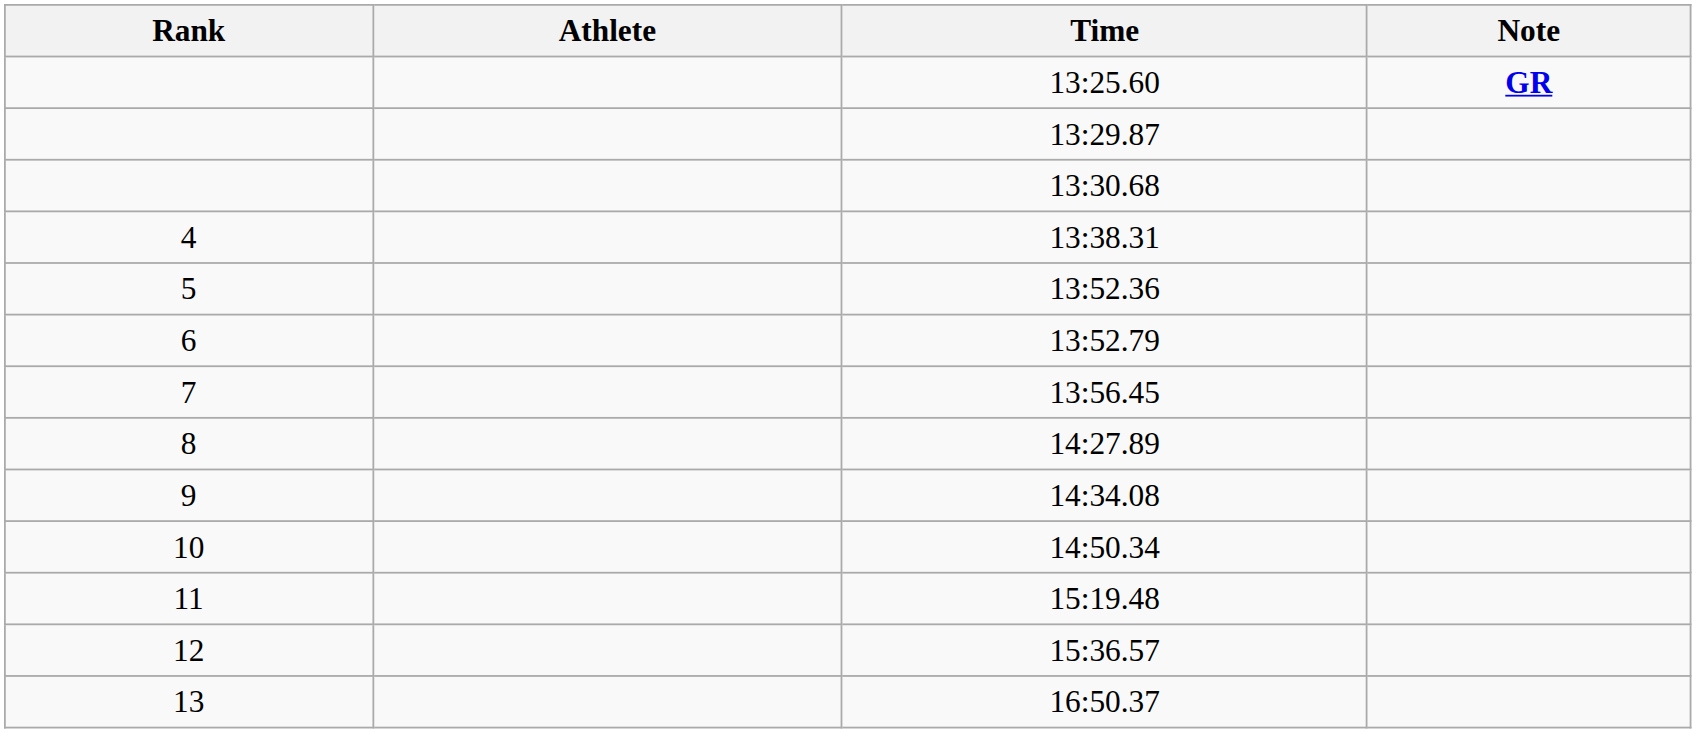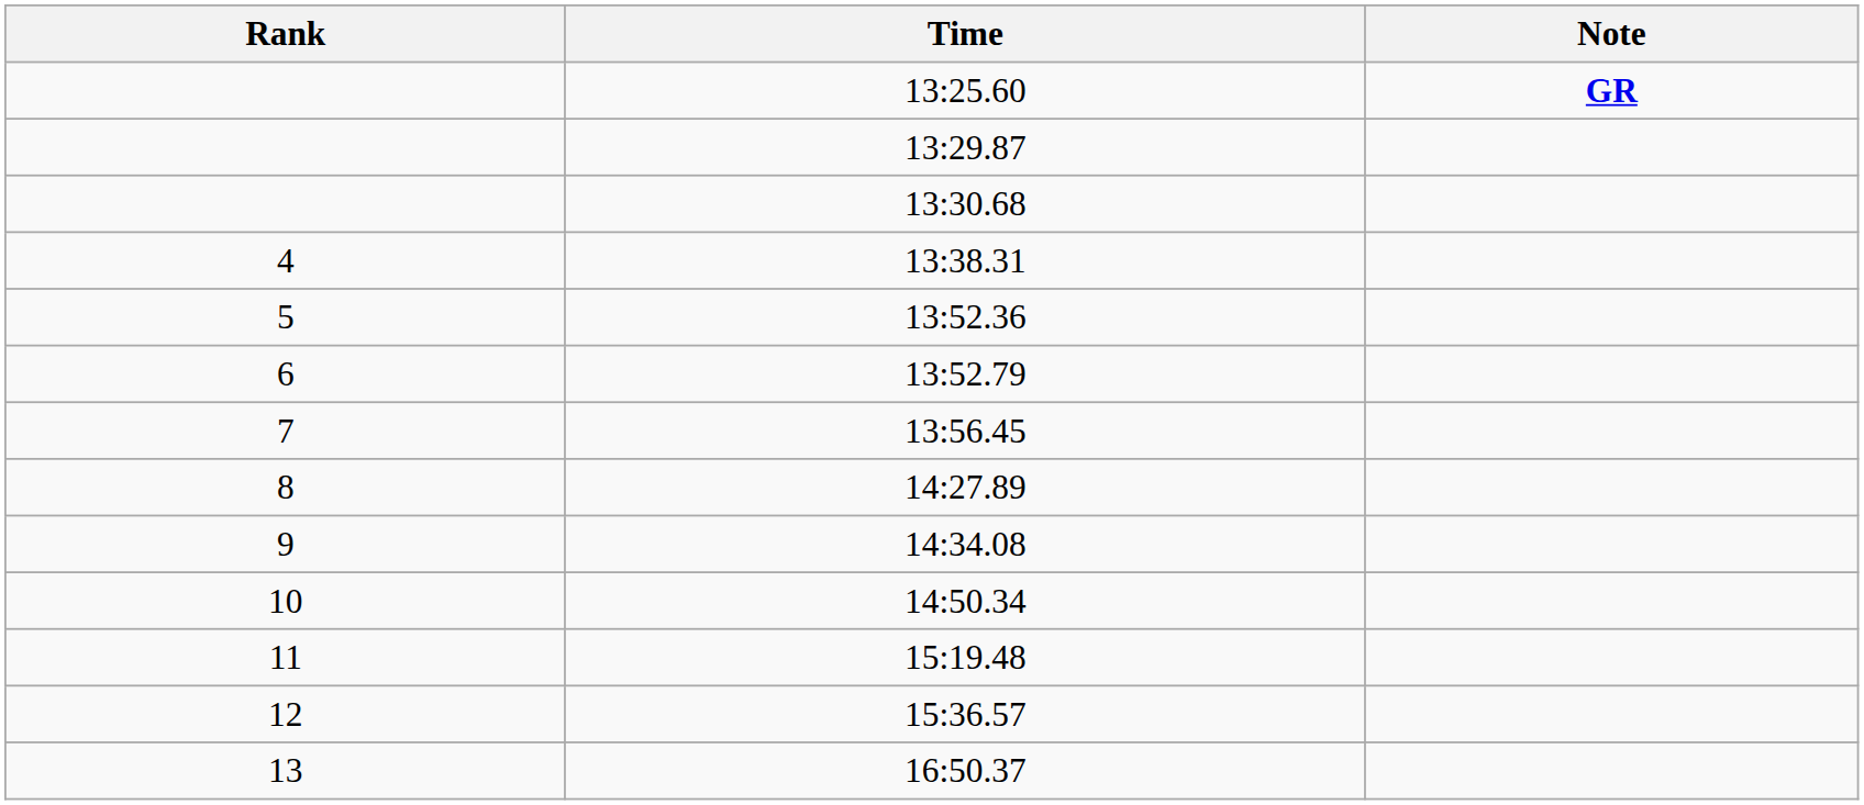 <table class="wikitable" style=" text-align:center; font-size:110%;" width="75%">
 <tr>
 <th>Rank</th>
-<th>Athlete</th>
 <th>Time</th>
 <th>Note</th>
 </tr>
 <tr>
 <td></td>
-<td align=left></td>
 <td>13:25.60</td>
 <td><strong><a href='#'>GR</a></strong></td>
 </tr>
 <tr>
 <td></td>
-<td align=left></td>
 <td>13:29.87</td>
 <td></td>
 </tr>
 <tr>
 <td></td>
-<td align=left></td>
 <td>13:30.68</td>
 <td></td>
 </tr>
 <tr>
 <td>4</td>
-<td align=left></td>
 <td>13:38.31</td>
 <td></td>
 </tr>
 <tr>
 <td>5</td>
-<td align=left></td>
 <td>13:52.36</td>
 <td></td>
 </tr>
 <tr>
 <td>6</td>
-<td align=left></td>
 <td>13:52.79</td>
 <td></td>
 </tr>
 <tr>
 <td>7</td>
-<td align=left></td>
 <td>13:56.45</td>
 <td></td>
 </tr>
 <tr>
 <td>8</td>
-<td align=left></td>
 <td>14:27.89</td>
 <td></td>
 </tr>
 <tr>
 <td>9</td>
-<td align=left></td>
 <td>14:34.08</td>
 <td></td>
 </tr>
 <tr>
 <td>10</td>
-<td align=left></td>
 <td>14:50.34</td>
 <td></td>
 </tr>
 <tr>
 <td>11</td>
-<td align=left></td>
 <td>15:19.48</td>
 <td></td>
 </tr>
 <tr>
 <td>12</td>
-<td align=left></td>
 <td>15:36.57</td>
 <td></td>
 </tr>
 <tr>
 <td>13</td>
-<td align=left></td>
 <td>16:50.37</td>
 <td></td>
 </tr>
 </table>
